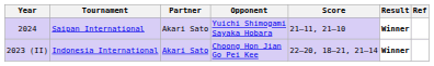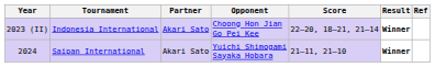 <table class="sortable wikitable" style="font-size: 90%;">
 <tr>
 <th>Year</th>
 <th>Tournament</th>
 <th>Partner</th>
 <th>Opponent</th>
 <th>Score</th>
 <th>Result</th>
 <th>Ref</th>
 </tr>
 <tr style="background:#D8CEF6">
+<td align="center">2023 (II)</td>
+<td align="left"><a href='#'>Indonesia International</a></td>
+<td align="left"> <a href='#'>Akari Sato</a></td>
+<td align="left"> <a href='#'>Choong Hon Jian</a><br> <a href='#'>Go Pei Kee</a></td>
+<td align="left">22–20, 18–21, 21–14</td>
+<td style="text-align:left; background:white"> <strong>Winner</strong></td>
+<td style="text-align:center; background:white"></td>
+</tr>
+<tr style="background:#D8CEF6">
 <td align="center">2024</td>
 <td align="left"><a href='#'>Saipan International</a></td>
 <td align="left"> Akari Sato</td>
 <td align="left"> <a href='#'>Yuichi Shimogami</a><br> <a href='#'>Sayaka Hobara</a></td>
 <td align="left">21–11, 21–10</td>
 <td style="text-align:left; background:white"> <strong>Winner</strong></td>
 <td style="text-align:center; background:white"></td>
 </tr>
-<tr style="background:#D8CEF6">
-<td align="center">2023 (II)</td>
-<td align="left"><a href='#'>Indonesia International</a></td>
-<td align="left"> <a href='#'>Akari Sato</a></td>
-<td align="left"> <a href='#'>Choong Hon Jian</a><br> <a href='#'>Go Pei Kee</a></td>
-<td align="left">22–20, 18–21, 21–14</td>
-<td style="text-align:left; background:white"> <strong>Winner</strong></td>
-<td style="text-align:center; background:white"></td>
-</tr>
 </table>
